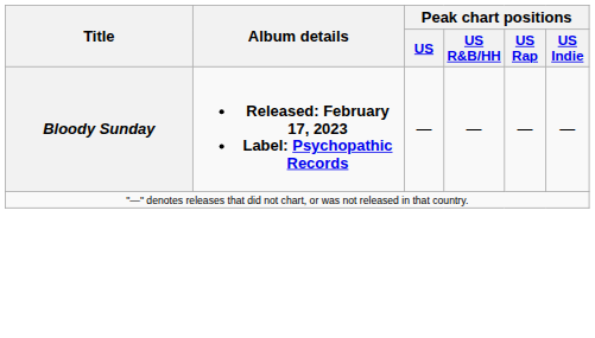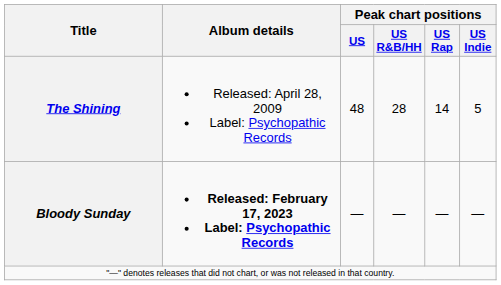 <table class="wikitable plainrowheaders" style="text-align:center;">
 <tr>
 <th scope="col" rowspan="2" style="width:15em;">Title</th>
 <th scope="col" rowspan="2" style="width:15em;">Album details</th>
 <th colspan="4" scope="col">Peak chart positions</th>
 </tr>
 <tr>
 <th scope="col" style="width:2.8em;font-size:90%;"><a href='#'>US</a><br></th>
 <th scope="col" style="width:2.8em;font-size:90%;"><a href='#'>US R&B/HH</a><br></th>
 <th scope="col" style="width:2.8em;font-size:90%;"><a href='#'>US Rap</a><br></th>
 <th scope="col" style="width:2.8em;font-size:90%;"><a href='#'>US Indie</a><br></th>
 </tr>
 <tr>
+<th scope="row"><em><a href='#'>The Shining</a></em></th>
+<td><br><ul><li>Released: April 28, 2009</li><li>Label: <a href='#'>Psychopathic Records</a></li></ul></td>
+<td>48</td>
+<td>28</td>
+<td>14</td>
+<td>5</td>
+</tr>
+<tr>
 <th scope="row"><em>Bloody Sunday</em></th>
 <td><strong><br><ul><li>Released: February 17, 2023</li><li>Label: <a href='#'>Psychopathic Records</a></li></ul></strong></td>
 <td>—</td>
 <td>—</td>
 <td>—</td>
 <td>—</td>
 </tr>
 <tr>
 <td colspan="6" style="text-align:center; font-size:8pt;">"—" denotes releases that did not chart, or was not released in that country.</td>
 </tr>
 </table>
